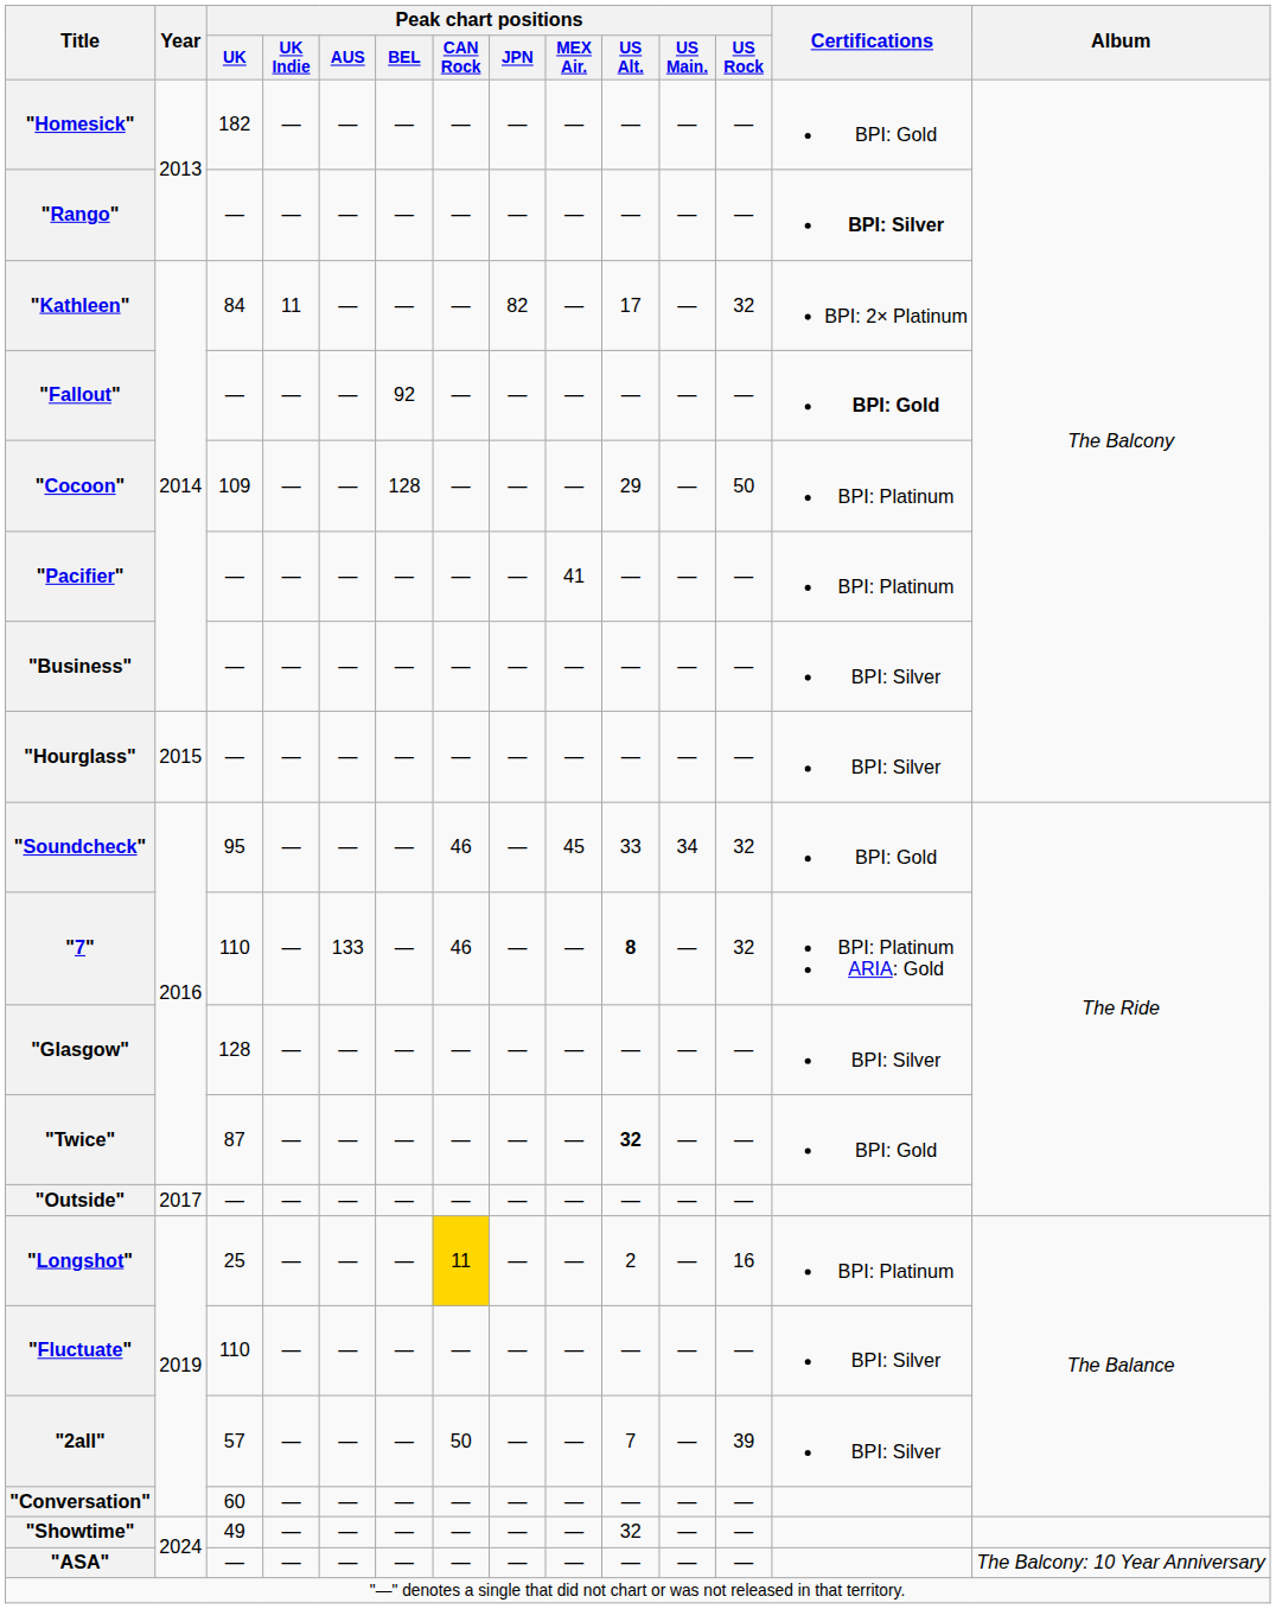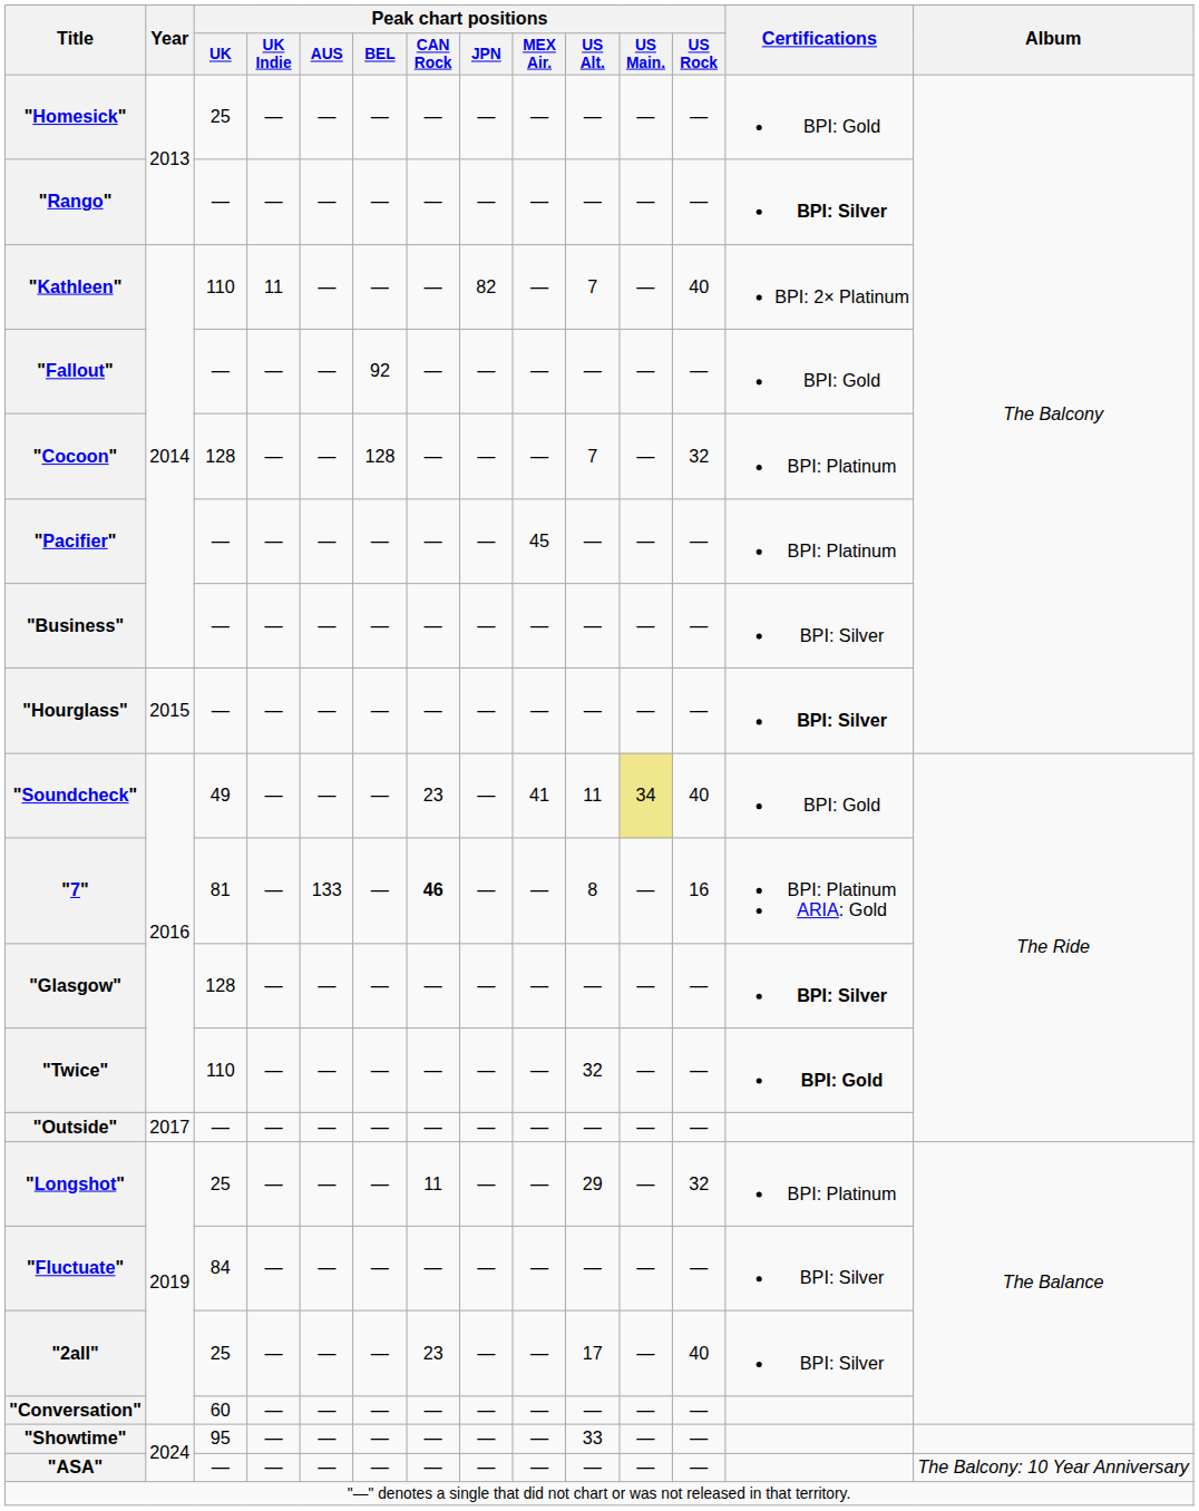 <table class="wikitable plainrowheaders" style="text-align:center;">
 <tr>
 <th scope="col" rowspan="2">Title</th>
 <th scope="col" rowspan="2">Year</th>
 <th scope="col" colspan="10">Peak chart positions</th>
 <th scope="col" rowspan="2"><a href='#'>Certifications</a></th>
 <th scope="col" rowspan="2">Album</th>
 </tr>
 <tr>
 <th scope="col" style="width:3em;font-size:85%;"><a href='#'>UK</a><br></th>
 <th scope="col" style="width:3em;font-size:85%;"><a href='#'>UK<br>Indie</a><br></th>
 <th scope="col" style="width:3em;font-size:85%;"><a href='#'>AUS</a><br></th>
 <th scope="col" style="width:3em;font-size:85%;"><a href='#'>BEL</a><br></th>
 <th scope="col" style="width:3em;font-size:85%;"><a href='#'>CAN<br>Rock</a><br></th>
 <th scope="col" style="width:3em;font-size:85%;"><a href='#'>JPN</a><br></th>
 <th scope="col" style="width:3em;font-size:85%;"><a href='#'>MEX<br> Air.</a><br></th>
 <th scope="col" style="width:3em;font-size:85%;"><a href='#'>US<br>Alt.</a><br></th>
 <th scope="col" style="width:3em;font-size:85%;"><a href='#'>US<br>Main.</a><br></th>
 <th scope="col" style="width:3em;font-size:85%;"><a href='#'>US<br>Rock</a><br></th>
 </tr>
 <tr>
 <th scope="row">"<a href='#'>Homesick</a>"</th>
 <td scope="col" rowspan="2">2013</td>
-<td>182</td>
+<td>25</td>
 <td>—</td>
 <td>—</td>
 <td>—</td>
 <td>—</td>
 <td>—</td>
 <td>—</td>
 <td>—</td>
 <td>—</td>
 <td>—</td>
 <td><br><ul><li>BPI: Gold</li></ul></td>
 <td rowspan="8"><em>The Balcony</em></td>
 </tr>
 <tr>
 <th scope="row">"<a href='#'>Rango</a>"</th>
 <td>—</td>
 <td>—</td>
 <td>—</td>
 <td>—</td>
 <td>—</td>
 <td>—</td>
 <td>—</td>
 <td>—</td>
 <td>—</td>
 <td>—</td>
 <td><strong><br><ul><li>BPI: Silver</li></ul></strong></td>
 </tr>
 <tr>
 <th scope="row">"<a href='#'>Kathleen</a>"</th>
 <td rowspan="5">2014</td>
-<td>84</td>
+<td>110</td>
 <td>11</td>
 <td>—</td>
 <td>—</td>
 <td>—</td>
 <td>82</td>
 <td>—</td>
-<td>17</td>
+<td>7</td>
 <td>—</td>
-<td>32</td>
+<td>40</td>
 <td><br><ul><li>BPI: 2× Platinum</li></ul></td>
 </tr>
 <tr>
 <th scope="row">"<a href='#'>Fallout</a>"</th>
 <td>—</td>
 <td>—</td>
 <td>—</td>
 <td>92</td>
 <td>—</td>
 <td>—</td>
 <td>—</td>
 <td>—</td>
 <td>—</td>
 <td>—</td>
-<td><strong><br><ul><li>BPI: Gold</li></ul></strong></td>
+<td><br><ul><li>BPI: Gold</li></ul></td>
 </tr>
 <tr>
 <th scope="row">"<a href='#'>Cocoon</a>"</th>
-<td>109</td>
+<td>128</td>
 <td>—</td>
 <td>—</td>
 <td>128</td>
 <td>—</td>
 <td>—</td>
 <td>—</td>
-<td>29</td>
+<td>7</td>
 <td>—</td>
-<td>50</td>
+<td>32</td>
 <td><br><ul><li>BPI: Platinum</li></ul></td>
 </tr>
 <tr>
 <th scope="row">"<a href='#'>Pacifier</a>"</th>
 <td>—</td>
 <td>—</td>
 <td>—</td>
 <td>—</td>
 <td>—</td>
 <td>—</td>
-<td>41</td>
+<td>45</td>
 <td>—</td>
 <td>—</td>
 <td>—</td>
 <td><br><ul><li>BPI: Platinum</li></ul></td>
 </tr>
 <tr>
 <th scope="row">"Business"</th>
 <td>—</td>
 <td>—</td>
 <td>—</td>
 <td>—</td>
 <td>—</td>
 <td>—</td>
 <td>—</td>
 <td>—</td>
 <td>—</td>
 <td>—</td>
 <td><br><ul><li>BPI: Silver</li></ul></td>
 </tr>
 <tr>
 <th scope="row">"Hourglass"</th>
 <td>2015</td>
 <td>—</td>
 <td>—</td>
 <td>—</td>
 <td>—</td>
 <td>—</td>
 <td>—</td>
 <td>—</td>
 <td>—</td>
 <td>—</td>
 <td>—</td>
-<td><br><ul><li>BPI: Silver</li></ul></td>
+<td><strong><br><ul><li>BPI: Silver</li></ul></strong></td>
 </tr>
 <tr>
 <th scope="row">"<a href='#'>Soundcheck</a>"</th>
 <td scope="col" rowspan="4">2016</td>
-<td>95</td>
+<td>49</td>
 <td>—</td>
 <td>—</td>
 <td>—</td>
-<td>46</td>
+<td>23</td>
 <td>—</td>
-<td>45</td>
-<td>33</td>
-<td>34</td>
-<td>32</td>
+<td>41</td>
+<td>11</td>
+<td style="background: khaki;">34</td>
+<td>40</td>
 <td><br><ul><li>BPI: Gold</li></ul></td>
 <td scope="col" rowspan="5"><em>The Ride</em></td>
 </tr>
 <tr>
 <th scope="row">"<a href='#'>7</a>"</th>
-<td>110</td>
+<td>81</td>
 <td>—</td>
 <td>133</td>
 <td>—</td>
-<td>46</td>
+<td><strong>46</strong></td>
 <td>—</td>
 <td>—</td>
-<td><strong>8</strong></td>
+<td>8</td>
 <td>—</td>
-<td>32</td>
+<td>16</td>
 <td><br><ul><li>BPI: Platinum</li><li><a href='#'>ARIA</a>: Gold</li></ul></td>
 </tr>
 <tr>
 <th scope="row">"Glasgow"</th>
 <td>128</td>
 <td>—</td>
 <td>—</td>
 <td>—</td>
 <td>—</td>
 <td>—</td>
 <td>—</td>
 <td>—</td>
 <td>—</td>
 <td>—</td>
-<td><br><ul><li>BPI: Silver</li></ul></td>
+<td><strong><br><ul><li>BPI: Silver</li></ul></strong></td>
 </tr>
 <tr>
 <th scope="row">"Twice"</th>
-<td>87</td>
+<td>110</td>
 <td>—</td>
 <td>—</td>
 <td>—</td>
 <td>—</td>
 <td>—</td>
 <td>—</td>
-<td><strong>32</strong></td>
+<td>32</td>
 <td>—</td>
 <td>—</td>
-<td><br><ul><li>BPI: Gold</li></ul></td>
+<td><strong><br><ul><li>BPI: Gold</li></ul></strong></td>
 </tr>
 <tr>
 <th scope="row">"Outside"</th>
 <td>2017</td>
 <td>—</td>
 <td>—</td>
 <td>—</td>
 <td>—</td>
 <td>—</td>
 <td>—</td>
 <td>—</td>
 <td>—</td>
 <td>—</td>
 <td>—</td>
 <td></td>
 </tr>
 <tr>
 <th scope="row">"<a href='#'>Longshot</a>"</th>
 <td rowspan="4">2019</td>
 <td>25</td>
 <td>—</td>
 <td>—</td>
 <td>—</td>
-<td style="background: gold;">11</td>
+<td>11</td>
 <td>—</td>
 <td>—</td>
-<td>2</td>
+<td>29</td>
 <td>—</td>
-<td>16</td>
+<td>32</td>
 <td><br><ul><li>BPI: Platinum</li></ul></td>
 <td rowspan="4"><em>The Balance</em></td>
 </tr>
 <tr>
 <th scope="row">"<a href='#'>Fluctuate</a>"</th>
-<td>110</td>
+<td>84</td>
 <td>—</td>
 <td>—</td>
 <td>—</td>
 <td>—</td>
 <td>—</td>
 <td>—</td>
 <td>—</td>
 <td>—</td>
 <td>—</td>
 <td><br><ul><li>BPI: Silver</li></ul></td>
 </tr>
 <tr>
 <th scope="row">"2all"</th>
-<td>57</td>
+<td>25</td>
 <td>—</td>
 <td>—</td>
 <td>—</td>
-<td>50</td>
+<td>23</td>
 <td>—</td>
 <td>—</td>
-<td>7</td>
+<td>17</td>
 <td>—</td>
-<td>39</td>
+<td>40</td>
 <td><br><ul><li>BPI: Silver</li></ul></td>
 </tr>
 <tr>
 <th scope="row">"Conversation"</th>
 <td>60</td>
 <td>—</td>
 <td>—</td>
 <td>—</td>
 <td>—</td>
 <td>—</td>
 <td>—</td>
 <td>—</td>
 <td>—</td>
 <td>—</td>
 <td></td>
 </tr>
 <tr>
 <th scope="row">"Showtime"</th>
 <td rowspan="2">2024</td>
-<td>49</td>
+<td>95</td>
 <td>—</td>
 <td>—</td>
 <td>—</td>
 <td>—</td>
 <td>—</td>
 <td>—</td>
-<td>32</td>
+<td>33</td>
 <td>—</td>
 <td>—</td>
 <td></td>
 <td></td>
 </tr>
 <tr>
 <th scope="row">"ASA"</th>
 <td>—</td>
 <td>—</td>
 <td>—</td>
 <td>—</td>
 <td>—</td>
 <td>—</td>
 <td>—</td>
 <td>—</td>
 <td>—</td>
 <td>—</td>
 <td></td>
 <td><em>The Balcony: 10 Year Anniversary</em></td>
 </tr>
 <tr>
 <td colspan="14" style="font-size:85%">"—" denotes a single that did not chart or was not released in that territory.</td>
 </tr>
 </table>
